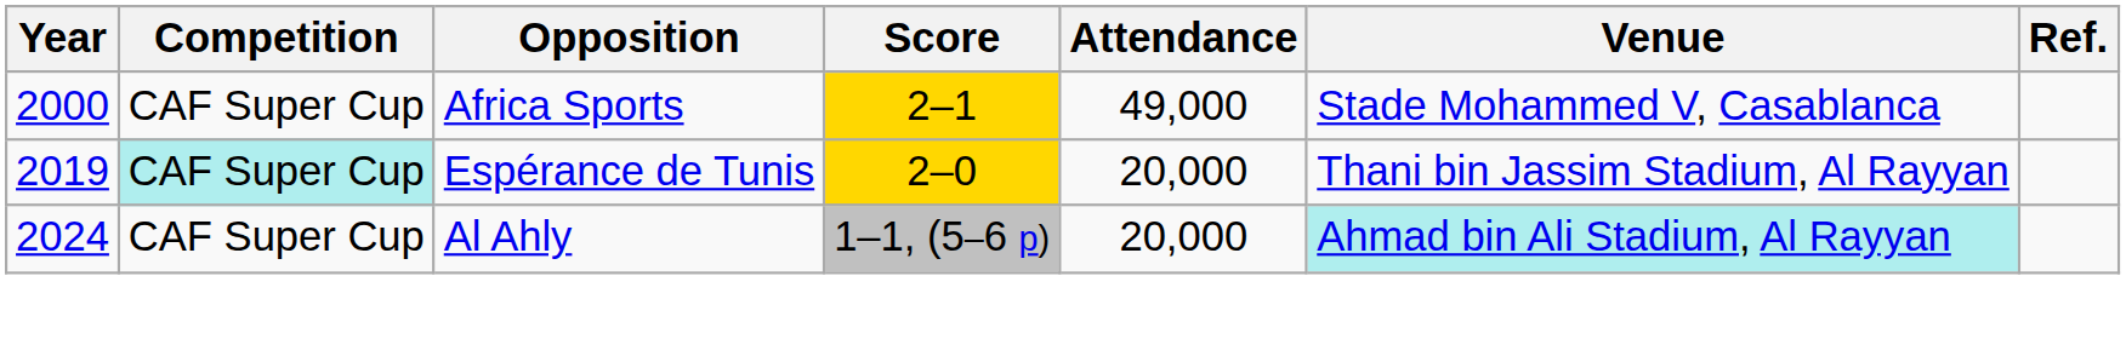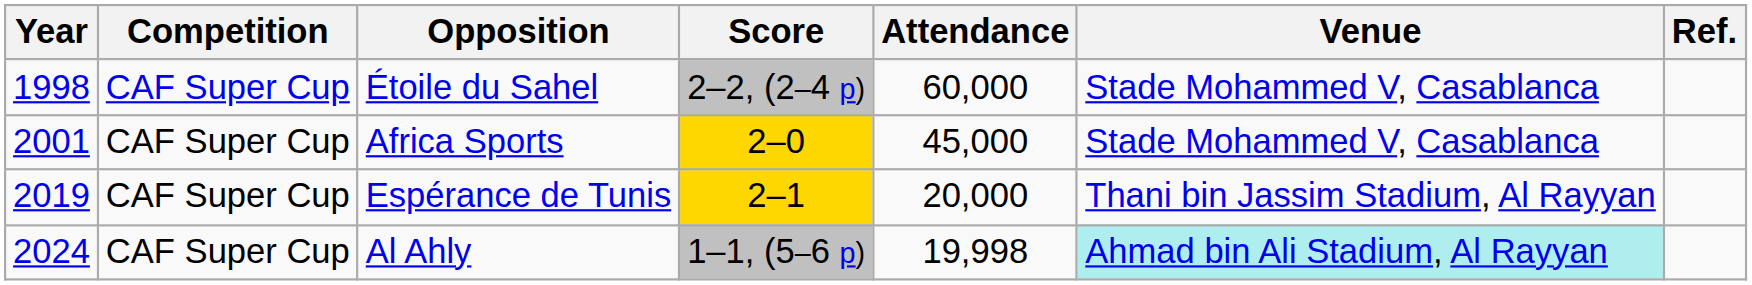 <table class="wikitable">
 <tr>
 <th>Year</th>
 <th>Competition</th>
 <th>Opposition</th>
 <th>Score</th>
 <th>Attendance</th>
 <th>Venue</th>
 <th>Ref.</th>
 </tr>
 <tr>
-<td><a href='#'>2000</a></td>
+<td><a href='#'>1998</a></td>
+<td><a href='#'>CAF Super Cup</a></td>
+<td> <a href='#'>Étoile du Sahel</a></td>
+<td style="text-align:center; background:silver;">2–2, (2<small>–</small>4 <small><a href='#'>p</a>)</small></td>
+<td style="text-align:center; ">60,000</td>
+<td><a href='#'>Stade Mohammed V</a>, <a href='#'>Casablanca</a></td>
+<td style="text-align:center; "></td>
+</tr>
+<tr>
+<td><a href='#'>2001</a></td>
 <td>CAF Super Cup</td>
 <td> <a href='#'>Africa Sports</a></td>
-<td style="text-align:center; background:gold;">2–1</td>
-<td style="text-align:center; ">49,000</td>
+<td style="text-align:center; background:gold;">2–0</td>
+<td style="text-align:center; ">45,000</td>
 <td><a href='#'>Stade Mohammed V</a>, <a href='#'>Casablanca</a></td>
 <td style="text-align:center; "></td>
 </tr>
 <tr>
 <td><a href='#'>2019</a></td>
-<td style="background: paleturquoise;">CAF Super Cup</td>
+<td>CAF Super Cup</td>
 <td> <a href='#'>Espérance de Tunis</a></td>
-<td style="text-align:center; background:gold;">2–0</td>
+<td style="text-align:center; background:gold;">2–1</td>
 <td style="text-align:center; ">20,000</td>
 <td><a href='#'>Thani bin Jassim Stadium</a>, <a href='#'>Al Rayyan</a></td>
 <td style="text-align:center; "></td>
 </tr>
 <tr>
 <td><a href='#'>2024</a></td>
 <td>CAF Super Cup</td>
 <td> <a href='#'>Al Ahly</a></td>
 <td style="text-align:center; background:silver;">1–1, (5<small>–</small>6 <small><a href='#'>p</a>)</small></td>
-<td style="text-align:center; ">20,000</td>
+<td style="text-align:center; ">19,998</td>
 <td style="background: paleturquoise;"><a href='#'>Ahmad bin Ali Stadium</a>, <a href='#'>Al Rayyan</a></td>
 <td style="text-align:center; "></td>
 </tr>
 </table>
